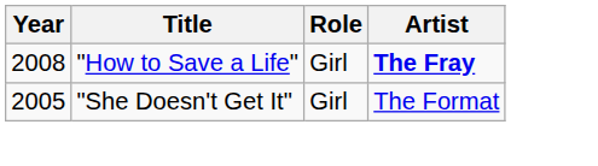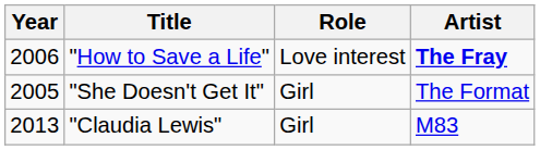 <table class="wikitable">
 <tr>
 <th>Year</th>
 <th>Title</th>
 <th>Role</th>
 <th>Artist</th>
 </tr>
 <tr>
-<td>2008</td>
+<td>2006</td>
 <td>"<a href='#'>How to Save a Life</a>"</td>
-<td>Girl</td>
+<td>Love interest</td>
 <td><strong><a href='#'>The Fray</a></strong></td>
 </tr>
 <tr>
 <td>2005</td>
 <td>"She Doesn't Get It"</td>
 <td>Girl</td>
 <td><a href='#'>The Format</a></td>
 </tr>
+<tr>
+<td>2013</td>
+<td>"Claudia Lewis"</td>
+<td>Girl</td>
+<td><a href='#'>M83</a></td>
+</tr>
 </table>
